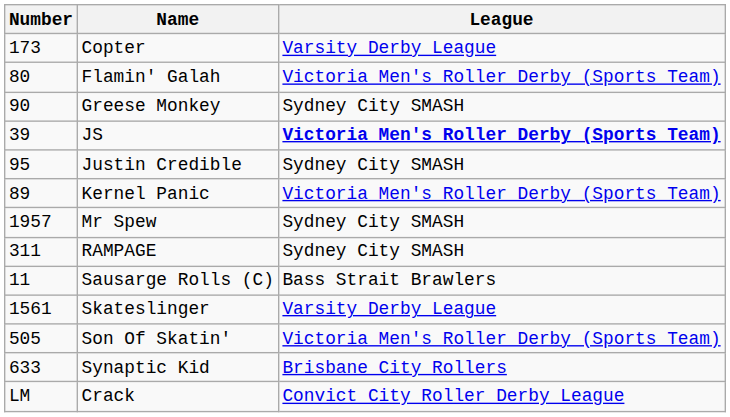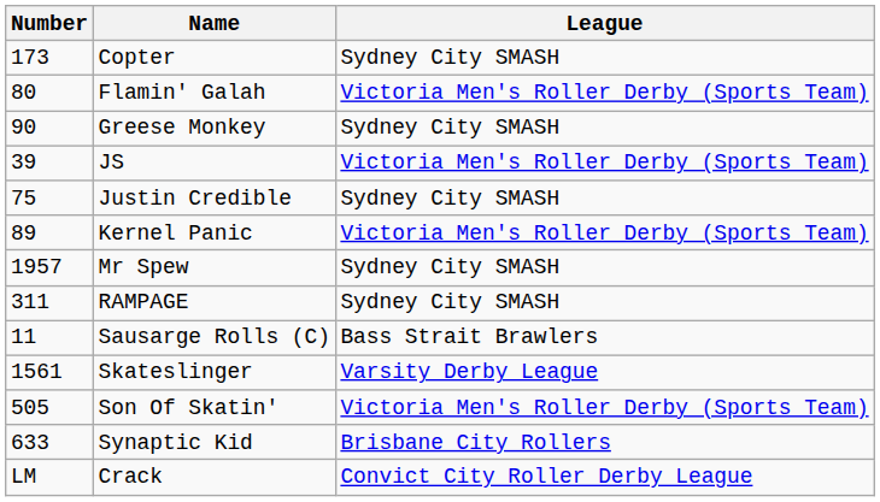 <table class="wikitable sortable">
 <tr>
 <th>Number</th>
 <th>Name</th>
 <th>League</th>
 </tr>
 <tr>
 <td>173</td>
 <td>Copter</td>
-<td><a href='#'>Varsity Derby League</a></td>
+<td>Sydney City SMASH</td>
 </tr>
 <tr>
 <td>80</td>
 <td>Flamin' Galah</td>
 <td><a href='#'>Victoria Men's Roller Derby (Sports Team)</a></td>
 </tr>
 <tr>
 <td>90</td>
 <td>Greese Monkey</td>
 <td>Sydney City SMASH</td>
 </tr>
 <tr>
 <td>39</td>
 <td>JS</td>
-<td><strong><a href='#'>Victoria Men's Roller Derby (Sports Team)</a></strong></td>
+<td><a href='#'>Victoria Men's Roller Derby (Sports Team)</a></td>
 </tr>
 <tr>
-<td>95</td>
+<td>75</td>
 <td>Justin Credible</td>
 <td>Sydney City SMASH</td>
 </tr>
 <tr>
 <td>89</td>
 <td>Kernel Panic</td>
 <td><a href='#'>Victoria Men's Roller Derby (Sports Team)</a></td>
 </tr>
 <tr>
 <td>1957</td>
 <td>Mr Spew</td>
 <td>Sydney City SMASH</td>
 </tr>
 <tr>
 <td>311</td>
 <td>RAMPAGE</td>
 <td>Sydney City SMASH</td>
 </tr>
 <tr>
 <td>11</td>
 <td>Sausarge Rolls (C)</td>
 <td>Bass Strait Brawlers</td>
 </tr>
 <tr>
 <td>1561</td>
 <td>Skateslinger</td>
 <td><a href='#'>Varsity Derby League</a></td>
 </tr>
 <tr>
 <td>505</td>
 <td>Son Of Skatin'</td>
 <td><a href='#'>Victoria Men's Roller Derby (Sports Team)</a></td>
 </tr>
 <tr>
 <td>633</td>
 <td>Synaptic Kid</td>
 <td><a href='#'>Brisbane City Rollers</a></td>
 </tr>
 <tr>
 <td>LM</td>
 <td>Crack</td>
 <td><a href='#'>Convict City Roller Derby League</a></td>
 </tr>
 </table>
